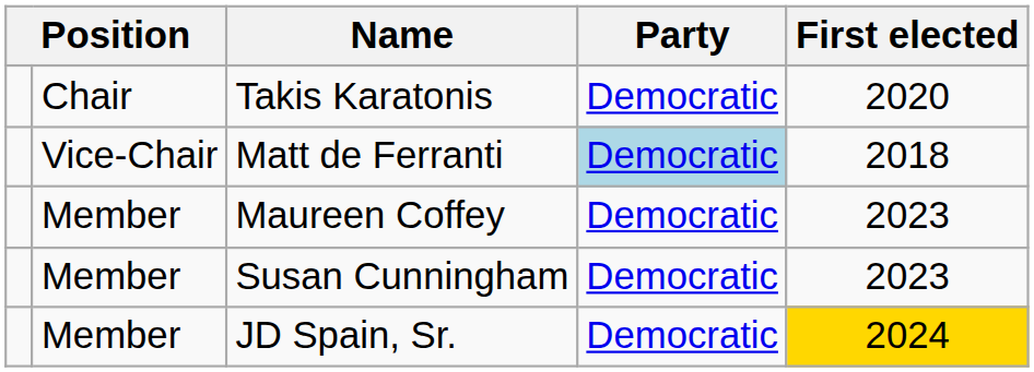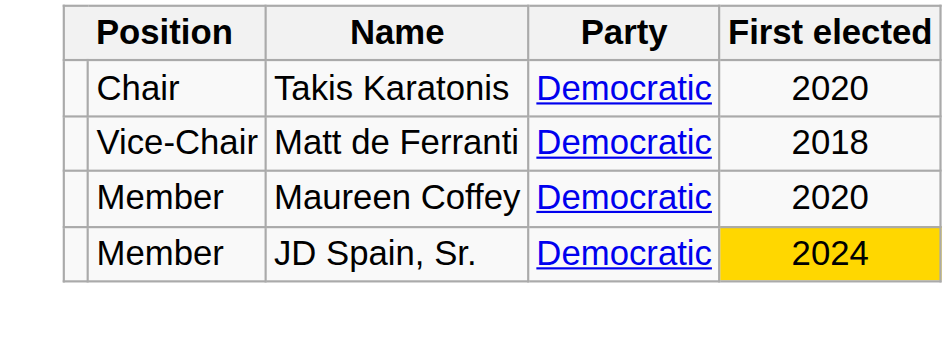 <table class="wikitable" style="float:right; margin:10px">
 <tr>
 <th colspan="2"  style="text-align:center; vertical-align:bottom;">Position</th>
 <th style="text-align:center;">Name</th>
 <th valign=bottom>Party</th>
 <th style="vertical-align:bottom; text-align:center;">First elected</th>
 </tr>
 <tr>
 <td> </td>
 <td>Chair</td>
 <td>Takis Karatonis</td>
 <td style="text-align:center;"><a href='#'>Democratic</a></td>
 <td style="text-align:center;">2020</td>
 </tr>
 <tr>
 <td> </td>
 <td>Vice-Chair</td>
 <td>Matt de Ferranti</td>
-<td style="background: lightblue; text-align:center;"><a href='#'>Democratic</a></td>
+<td style="text-align:center;"><a href='#'>Democratic</a></td>
 <td style="text-align:center;">2018</td>
 </tr>
 <tr>
 <td> </td>
 <td>Member</td>
 <td>Maureen Coffey</td>
 <td style="text-align:center;"><a href='#'>Democratic</a></td>
-<td style="text-align:center;">2023</td>
-</tr>
-<tr>
-<td> </td>
-<td>Member</td>
-<td>Susan Cunningham</td>
-<td style="text-align:center;"><a href='#'>Democratic</a></td>
-<td style="text-align:center;">2023</td>
+<td style="text-align:center;">2020</td>
 </tr>
 <tr>
 <td> </td>
 <td>Member</td>
 <td>JD Spain, Sr.</td>
 <td style="text-align:center;"><a href='#'>Democratic</a></td>
 <td style="background: gold; text-align:center;">2024</td>
 </tr>
 </table>
